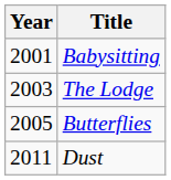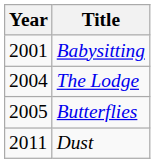 <table class="wikitable">
 <tr>
 <th>Year</th>
 <th>Title</th>
 </tr>
 <tr>
 <td>2001</td>
 <td><em><a href='#'>Babysitting</a></em></td>
 </tr>
 <tr>
-<td>2003</td>
+<td>2004</td>
 <td><em><a href='#'>The Lodge</a></em></td>
 </tr>
 <tr>
 <td>2005</td>
 <td><em><a href='#'>Butterflies</a></em></td>
 </tr>
 <tr>
 <td>2011</td>
 <td><em>Dust</em></td>
 </tr>
 </table>
